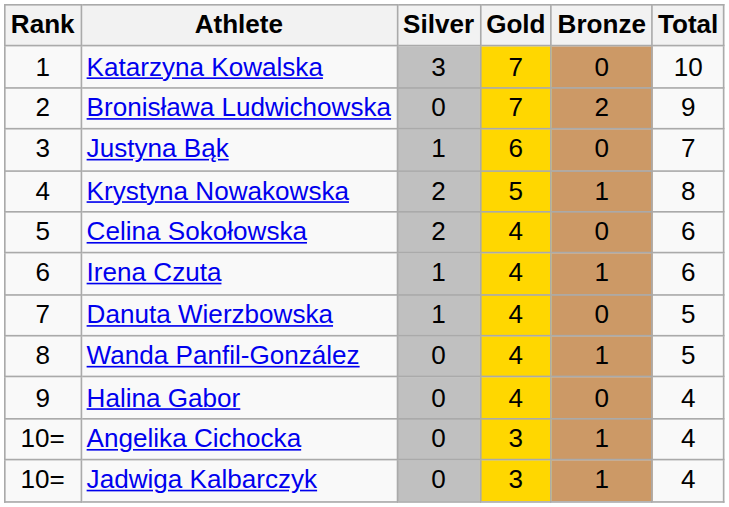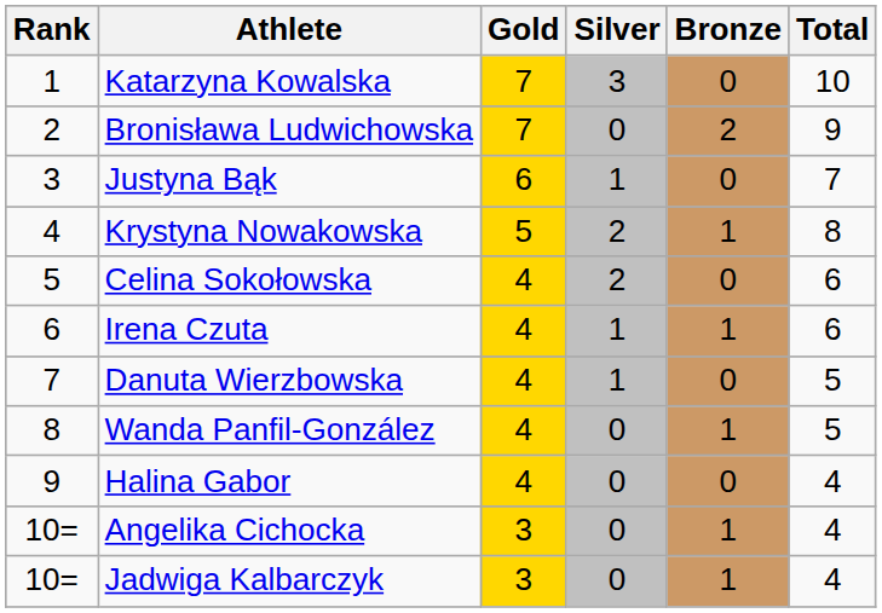 <table class="wikitable sortable" style="text-align: center;">
 <tr>
 <th>Rank</th>
 <th>Athlete</th>
+<th bgcolor="gold">Gold</th>
 <th bgcolor="silver">Silver</th>
-<th bgcolor="gold">Gold</th>
 <th bgcolor="CC9966">Bronze</th>
 <th>Total</th>
 </tr>
 <tr>
 <td>1</td>
 <td align="left"><a href='#'>Katarzyna Kowalska</a></td>
+<td bgcolor="gold">7</td>
 <td bgcolor="silver">3</td>
-<td bgcolor="gold">7</td>
 <td bgcolor="cc9966">0</td>
 <td>10</td>
 </tr>
 <tr>
 <td>2</td>
 <td align="left"><a href='#'>Bronisława Ludwichowska</a></td>
+<td bgcolor="gold">7</td>
 <td bgcolor="silver">0</td>
-<td bgcolor="gold">7</td>
 <td bgcolor="cc9966">2</td>
 <td>9</td>
 </tr>
 <tr>
 <td>3</td>
 <td align="left"><a href='#'>Justyna Bąk</a></td>
+<td bgcolor="gold">6</td>
 <td bgcolor="silver">1</td>
-<td bgcolor="gold">6</td>
 <td bgcolor="cc9966">0</td>
 <td>7</td>
 </tr>
 <tr>
 <td>4</td>
 <td align="left"><a href='#'>Krystyna Nowakowska</a></td>
+<td bgcolor="gold">5</td>
 <td bgcolor="silver">2</td>
-<td bgcolor="gold">5</td>
 <td bgcolor="cc9966">1</td>
 <td>8</td>
 </tr>
 <tr>
 <td>5</td>
 <td align="left"><a href='#'>Celina Sokołowska</a></td>
+<td bgcolor="gold">4</td>
 <td bgcolor="silver">2</td>
-<td bgcolor="gold">4</td>
 <td bgcolor="cc9966">0</td>
 <td>6</td>
 </tr>
 <tr>
 <td>6</td>
 <td align="left"><a href='#'>Irena Czuta</a></td>
+<td bgcolor="gold">4</td>
 <td bgcolor="silver">1</td>
-<td bgcolor="gold">4</td>
 <td bgcolor="cc9966">1</td>
 <td>6</td>
 </tr>
 <tr>
 <td>7</td>
 <td align="left"><a href='#'>Danuta Wierzbowska</a></td>
+<td bgcolor="gold">4</td>
 <td bgcolor="silver">1</td>
-<td bgcolor="gold">4</td>
 <td bgcolor="cc9966">0</td>
 <td>5</td>
 </tr>
 <tr>
 <td>8</td>
 <td align="left"><a href='#'>Wanda Panfil-González</a></td>
+<td bgcolor="gold">4</td>
 <td bgcolor="silver">0</td>
-<td bgcolor="gold">4</td>
 <td bgcolor="cc9966">1</td>
 <td>5</td>
 </tr>
 <tr>
 <td>9</td>
 <td align="left"><a href='#'>Halina Gabor</a></td>
+<td bgcolor="gold">4</td>
 <td bgcolor="silver">0</td>
-<td bgcolor="gold">4</td>
 <td bgcolor="cc9966">0</td>
 <td>4</td>
 </tr>
 <tr>
 <td>10=</td>
 <td align="left"><a href='#'>Angelika Cichocka</a></td>
+<td bgcolor="gold">3</td>
 <td bgcolor="silver">0</td>
-<td bgcolor="gold">3</td>
 <td bgcolor="cc9966">1</td>
 <td>4</td>
 </tr>
 <tr>
 <td>10=</td>
 <td align="left"><a href='#'>Jadwiga Kalbarczyk</a></td>
+<td bgcolor="gold">3</td>
 <td bgcolor="silver">0</td>
-<td bgcolor="gold">3</td>
 <td bgcolor="cc9966">1</td>
 <td>4</td>
 </tr>
 </table>
